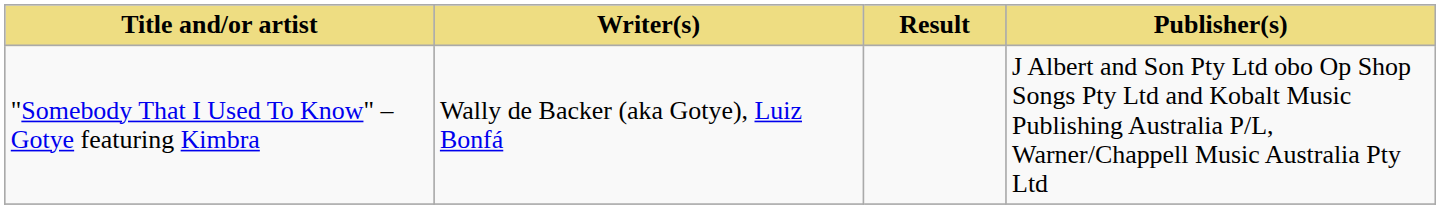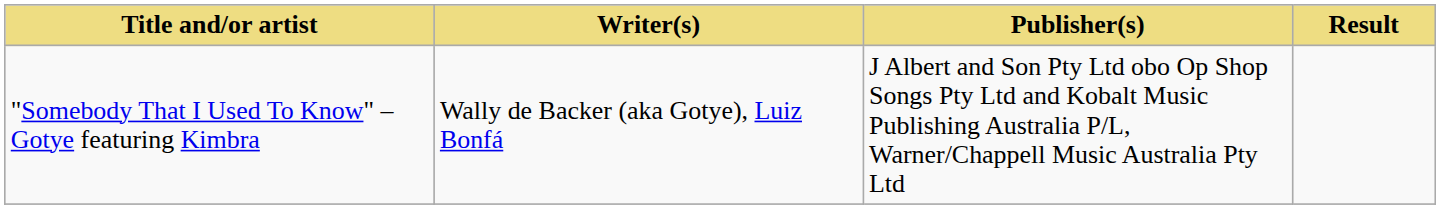 <table class="wikitable" width=100%>
 <tr>
 <th style="width:30%;background:#EEDD82;">Title and/or artist</th>
 <th style="width:30%;background:#EEDD82;">Writer(s)</th>
+<th style="width:30%;background:#EEDD82;">Publisher(s)</th>
 <th style="width:10%;background:#EEDD82;">Result</th>
-<th style="width:30%;background:#EEDD82;">Publisher(s)</th>
 </tr>
 <tr>
 <td>"<a href='#'>Somebody That I Used To Know</a>" – <a href='#'>Gotye</a> featuring <a href='#'>Kimbra</a></td>
 <td>Wally de Backer (aka Gotye), <a href='#'>Luiz Bonfá</a></td>
+<td>J Albert and Son Pty Ltd obo Op Shop Songs Pty Ltd and Kobalt Music Publishing Australia P/L, Warner/Chappell Music Australia Pty Ltd</td>
 <td></td>
-<td>J Albert and Son Pty Ltd obo Op Shop Songs Pty Ltd and Kobalt Music Publishing Australia P/L, Warner/Chappell Music Australia Pty Ltd</td>
 </tr>
 </table>
